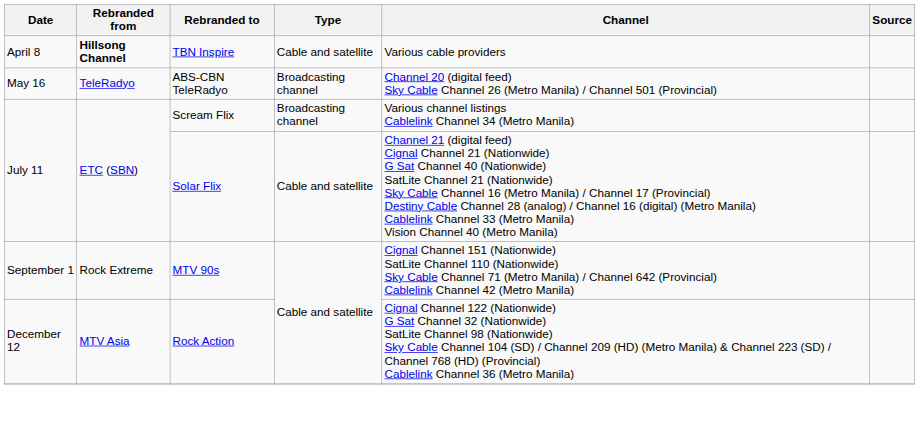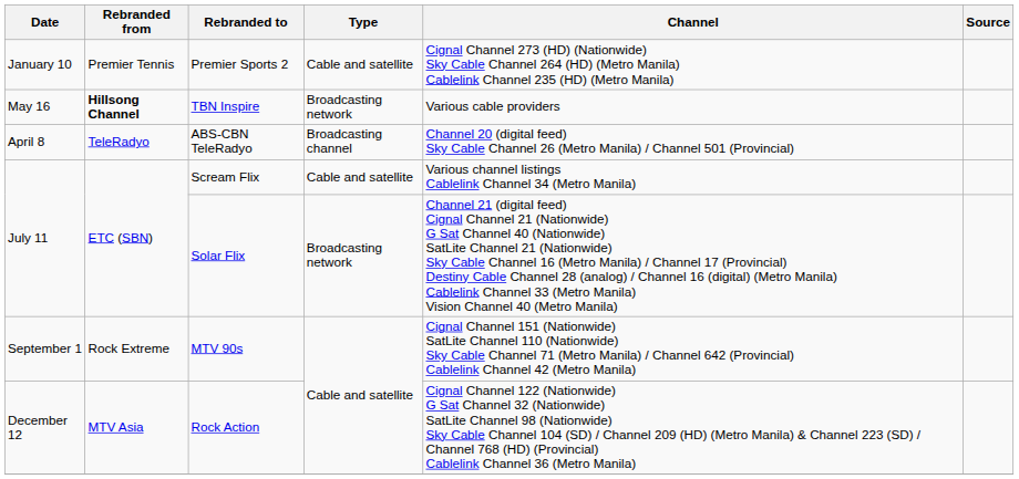 <table class="wikitable">
 <tr>
 <th>Date</th>
 <th>Rebranded from</th>
 <th>Rebranded to</th>
 <th>Type</th>
 <th>Channel</th>
 <th>Source</th>
 </tr>
 <tr>
-<td>April 8</td>
+<td>January 10</td>
+<td>Premier Tennis</td>
+<td>Premier Sports 2</td>
+<td>Cable and satellite</td>
+<td><a href='#'>Cignal</a> Channel 273 (HD) (Nationwide)<br><a href='#'>Sky Cable</a> Channel 264 (HD) (Metro Manila)<br><a href='#'>Cablelink</a> Channel 235 (HD) (Metro Manila)</td>
+<td></td>
+</tr>
+<tr>
+<td>May 16</td>
 <td><strong>Hillsong Channel</strong></td>
 <td><a href='#'>TBN Inspire</a></td>
-<td>Cable and satellite</td>
+<td>Broadcasting network</td>
 <td>Various cable providers</td>
 <td></td>
 </tr>
 <tr>
-<td>May 16</td>
+<td>April 8</td>
 <td><a href='#'>TeleRadyo</a><br></td>
 <td>ABS-CBN TeleRadyo<br></td>
 <td>Broadcasting channel</td>
 <td><a href='#'>Channel 20</a> (digital feed)<br><a href='#'>Sky Cable</a> Channel 26 (Metro Manila) / Channel 501 (Provincial)</td>
 <td></td>
 </tr>
 <tr>
 <td rowspan="2">July 11</td>
 <td rowspan="2"><a href='#'>ETC</a> (<a href='#'>SBN</a>)</td>
 <td>Scream Flix</td>
-<td>Broadcasting channel</td>
+<td>Cable and satellite</td>
 <td>Various channel listings<br><a href='#'>Cablelink</a> Channel 34 (Metro Manila)</td>
 <td></td>
 </tr>
 <tr>
 <td><a href='#'>Solar Flix</a></td>
-<td>Cable and satellite</td>
+<td>Broadcasting network</td>
 <td><a href='#'>Channel 21</a> (digital feed)<br><a href='#'>Cignal</a> Channel 21 (Nationwide)<br><a href='#'>G Sat</a> Channel 40 (Nationwide)<br>SatLite Channel 21 (Nationwide)<br><a href='#'>Sky Cable</a> Channel 16 (Metro Manila) / Channel 17 (Provincial)<br><a href='#'>Destiny Cable</a> Channel 28 (analog) / Channel 16 (digital) (Metro Manila)<br><a href='#'>Cablelink</a> Channel 33 (Metro Manila)<br>Vision Channel 40 (Metro Manila)</td>
 <td></td>
 </tr>
 <tr>
 <td>September 1</td>
 <td>Rock Extreme</td>
 <td><a href='#'>MTV 90s</a></td>
 <td rowspan="2">Cable and satellite</td>
 <td><a href='#'>Cignal</a> Channel 151 (Nationwide)<br>SatLite Channel 110 (Nationwide)<br><a href='#'>Sky Cable</a> Channel 71 (Metro Manila) / Channel 642 (Provincial)<br><a href='#'>Cablelink</a> Channel 42 (Metro Manila)</td>
 <td></td>
 </tr>
 <tr>
 <td>December 12</td>
 <td><a href='#'>MTV Asia</a><br></td>
 <td><a href='#'>Rock Action</a></td>
 <td><a href='#'>Cignal</a> Channel 122 (Nationwide)<br><a href='#'>G Sat</a> Channel 32 (Nationwide)<br>SatLite Channel 98 (Nationwide)<br><a href='#'>Sky Cable</a> Channel 104 (SD) / Channel 209 (HD) (Metro Manila) & Channel 223 (SD) / Channel 768 (HD) (Provincial)<br><a href='#'>Cablelink</a> Channel 36 (Metro Manila)</td>
 <td></td>
 </tr>
 <tr>
 </tr>
 </table>
